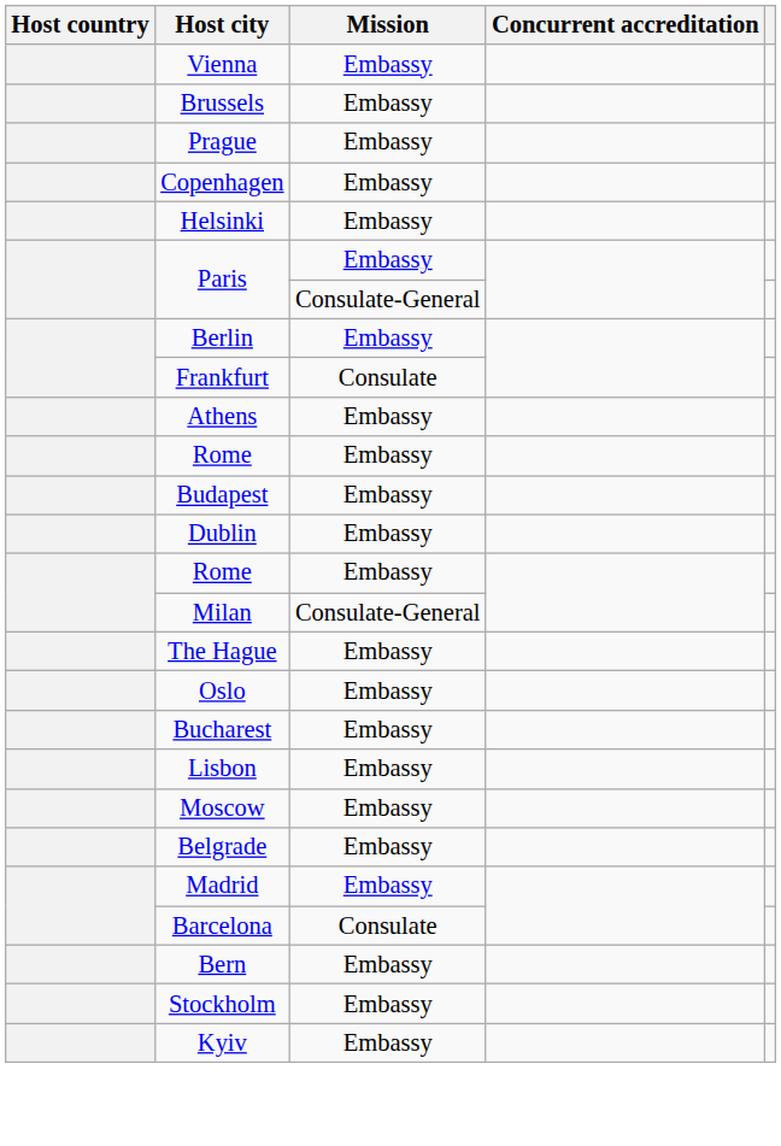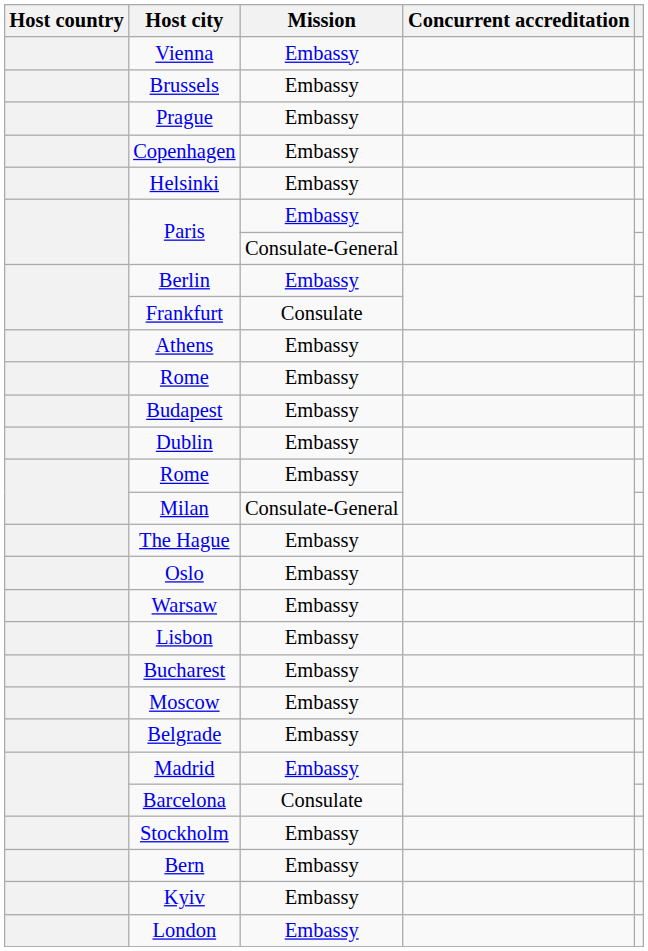 <table class="wikitable plainrowheaders" style="text-align:center;">
 <tr>
 <th scope="col">Host country</th>
 <th scope="col">Host city</th>
 <th scope="col">Mission</th>
 <th scope="col">Concurrent accreditation</th>
 <th scope="col"></th>
 </tr>
 <tr>
 <th scope="row"></th>
 <td><a href='#'>Vienna</a></td>
 <td><a href='#'>Embassy</a></td>
 <td></td>
 <td></td>
 </tr>
 <tr>
 <th scope="row"></th>
 <td><a href='#'>Brussels</a></td>
 <td>Embassy</td>
 <td></td>
 <td></td>
 </tr>
 <tr>
 <th scope="row"></th>
 <td><a href='#'>Prague</a></td>
 <td>Embassy</td>
 <td></td>
 <td></td>
 </tr>
 <tr>
 <th scope="row"></th>
 <td><a href='#'>Copenhagen</a></td>
 <td>Embassy</td>
 <td></td>
 <td></td>
 </tr>
 <tr>
 <th scope="row"></th>
 <td><a href='#'>Helsinki</a></td>
 <td>Embassy</td>
 <td></td>
 <td></td>
 </tr>
 <tr>
 <th scope="row" rowspan="2"></th>
 <td rowspan="2"><a href='#'>Paris</a></td>
 <td><a href='#'>Embassy</a></td>
 <td rowspan="2"></td>
 <td></td>
 </tr>
 <tr>
 <td>Consulate-General</td>
 <td></td>
 </tr>
 <tr>
 <th scope="row" rowspan="2"></th>
 <td><a href='#'>Berlin</a></td>
 <td><a href='#'>Embassy</a></td>
 <td rowspan="2"></td>
 <td></td>
 </tr>
 <tr>
 <td><a href='#'>Frankfurt</a></td>
 <td>Consulate</td>
 <td></td>
 </tr>
 <tr>
 <th scope="row"></th>
 <td><a href='#'>Athens</a></td>
 <td>Embassy</td>
 <td></td>
 <td></td>
 </tr>
 <tr>
 <th scope="row"></th>
 <td><a href='#'>Rome</a></td>
 <td>Embassy</td>
 <td></td>
 <td></td>
 </tr>
 <tr>
 <th scope="row"></th>
 <td><a href='#'>Budapest</a></td>
 <td>Embassy</td>
 <td></td>
 <td></td>
 </tr>
 <tr>
 <th scope="row"></th>
 <td><a href='#'>Dublin</a></td>
 <td>Embassy</td>
 <td></td>
 <td></td>
 </tr>
 <tr>
 <th scope="row" rowspan="2"></th>
 <td><a href='#'>Rome</a></td>
 <td>Embassy</td>
 <td rowspan="2"></td>
 <td></td>
 </tr>
 <tr>
 <td><a href='#'>Milan</a></td>
 <td>Consulate-General</td>
 <td></td>
 </tr>
 <tr>
 <th scope="row"></th>
 <td><a href='#'>The Hague</a></td>
 <td>Embassy</td>
 <td></td>
 <td></td>
 </tr>
 <tr>
 <th scope="row"></th>
 <td><a href='#'>Oslo</a></td>
 <td>Embassy</td>
 <td></td>
 <td></td>
 </tr>
 <tr>
 <th scope="row"></th>
-<td><a href='#'>Bucharest</a></td>
+<td><a href='#'>Warsaw</a></td>
 <td>Embassy</td>
 <td></td>
 <td></td>
 </tr>
 <tr>
 <th scope="row"></th>
 <td><a href='#'>Lisbon</a></td>
+<td>Embassy</td>
+<td></td>
+<td></td>
+</tr>
+<tr>
+<th scope="row"></th>
+<td><a href='#'>Bucharest</a></td>
 <td>Embassy</td>
 <td></td>
 <td></td>
 </tr>
 <tr>
 <th scope="row"></th>
 <td><a href='#'>Moscow</a></td>
 <td>Embassy</td>
 <td></td>
 <td></td>
 </tr>
 <tr>
 <th scope="row"></th>
 <td><a href='#'>Belgrade</a></td>
 <td>Embassy</td>
 <td></td>
 <td></td>
 </tr>
 <tr>
 <th scope="row" rowspan="2"></th>
 <td><a href='#'>Madrid</a></td>
 <td><a href='#'>Embassy</a></td>
 <td rowspan="2"></td>
 <td></td>
 </tr>
 <tr>
 <td><a href='#'>Barcelona</a></td>
 <td>Consulate</td>
 <td></td>
 </tr>
 <tr>
 <th scope="row"></th>
-<td><a href='#'>Bern</a></td>
+<td><a href='#'>Stockholm</a></td>
 <td>Embassy</td>
 <td></td>
 <td></td>
 </tr>
 <tr>
 <th scope="row"></th>
-<td><a href='#'>Stockholm</a></td>
+<td><a href='#'>Bern</a></td>
 <td>Embassy</td>
 <td></td>
 <td></td>
 </tr>
 <tr>
 <th scope="row"></th>
 <td><a href='#'>Kyiv</a></td>
 <td>Embassy</td>
 <td></td>
 <td></td>
 </tr>
+<tr>
+<th scope="row"></th>
+<td><a href='#'>London</a></td>
+<td><a href='#'>Embassy</a></td>
+<td></td>
+<td></td>
+</tr>
 </table>
